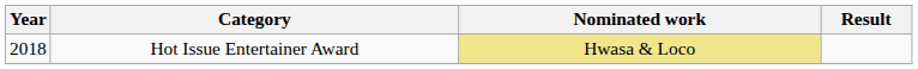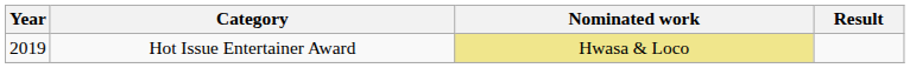 <table class="wikitable" style="text-align:center">
 <tr>
 <th width="5%">Year</th>
 <th width="45%">Category</th>
 <th width="40%">Nominated work</th>
 <th width="10%">Result</th>
 </tr>
 <tr>
-<td>2018</td>
+<td>2019</td>
 <td>Hot Issue Entertainer Award</td>
 <td style="background: khaki;">Hwasa & Loco</td>
 <td></td>
 </tr>
 <tr>
 </tr>
 </table>
